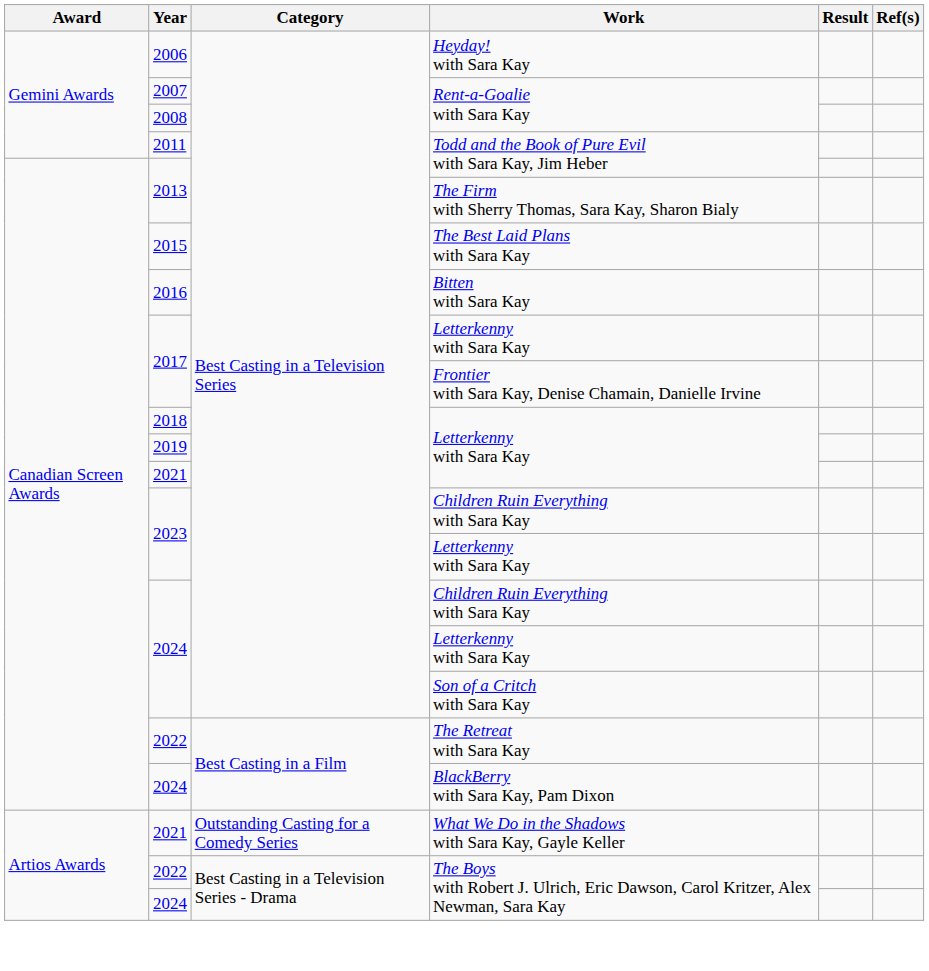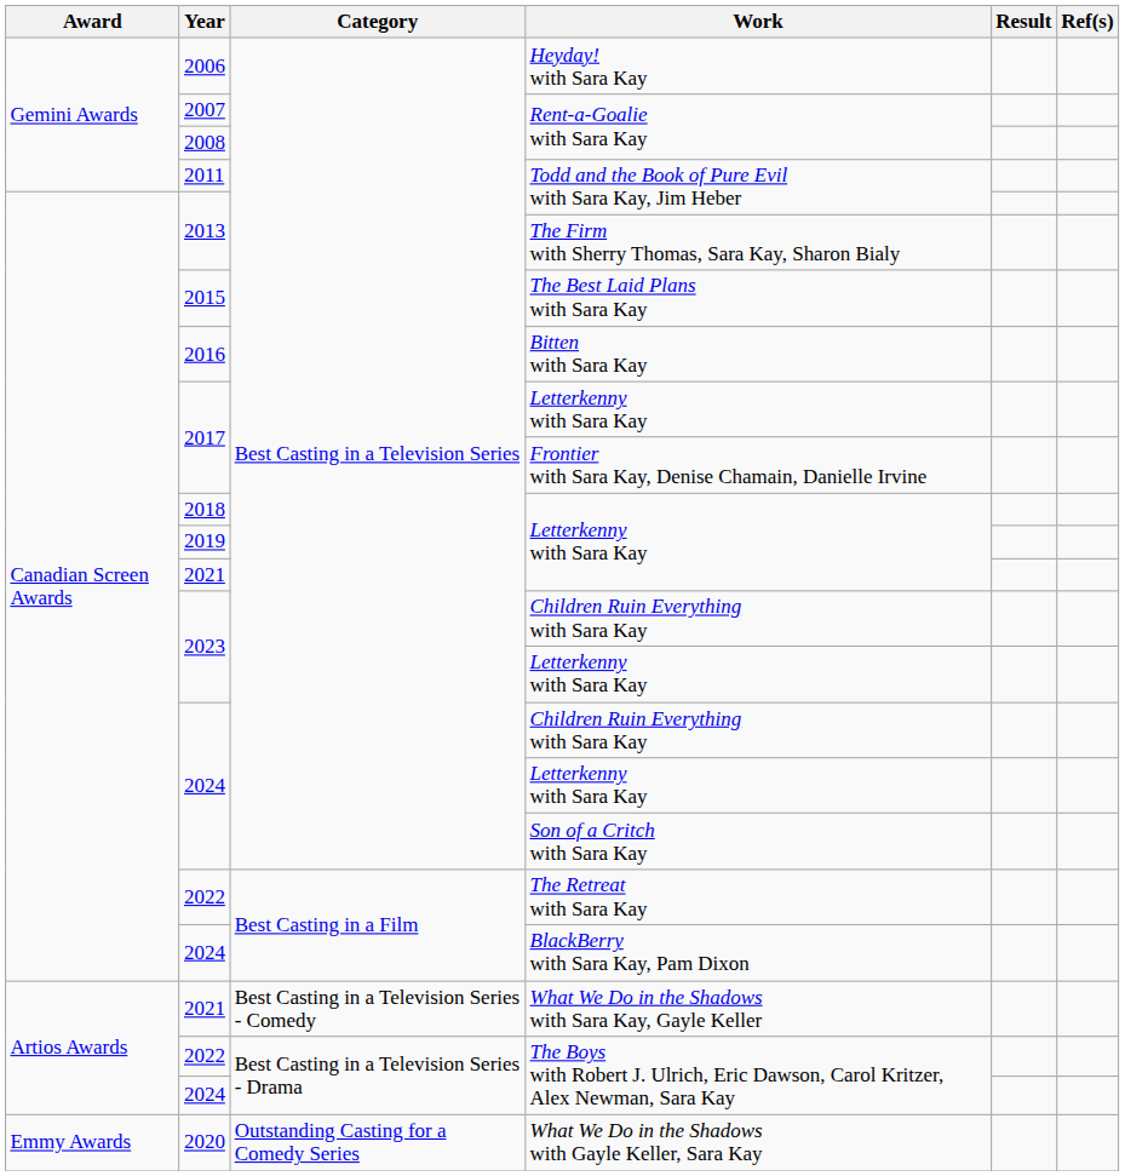 <table class="wikitable plainrowheaders sortable">
 <tr>
 <th>Award</th>
 <th>Year</th>
 <th>Category</th>
 <th>Work</th>
 <th>Result</th>
 <th>Ref(s)</th>
 </tr>
 <tr>
 <td rowspan=4><a href='#'>Gemini Awards</a></td>
 <td><a href='#'>2006</a></td>
 <td rowspan=18><a href='#'>Best Casting in a Television Series</a></td>
 <td><em><a href='#'>Heyday!</a></em><br>with Sara Kay</td>
 <td></td>
 <td></td>
 </tr>
 <tr>
 <td><a href='#'>2007</a></td>
 <td rowspan=2><em><a href='#'>Rent-a-Goalie</a></em><br>with Sara Kay</td>
 <td></td>
 <td></td>
 </tr>
 <tr>
 <td><a href='#'>2008</a></td>
 <td></td>
 <td></td>
 </tr>
 <tr>
 <td><a href='#'>2011</a></td>
 <td rowspan=2><em><a href='#'>Todd and the Book of Pure Evil</a></em><br>with Sara Kay, Jim Heber</td>
 <td></td>
 <td></td>
 </tr>
 <tr>
 <td rowspan=16><a href='#'>Canadian Screen Awards</a></td>
 <td rowspan=2><a href='#'>2013</a></td>
 <td></td>
 <td></td>
 </tr>
 <tr>
 <td><em><a href='#'>The Firm</a></em><br>with Sherry Thomas, Sara Kay, Sharon Bialy</td>
 <td></td>
 <td></td>
 </tr>
 <tr>
 <td><a href='#'>2015</a></td>
 <td><em><a href='#'>The Best Laid Plans</a></em><br>with Sara Kay</td>
 <td></td>
 <td></td>
 </tr>
 <tr>
 <td><a href='#'>2016</a></td>
 <td><em><a href='#'>Bitten</a></em><br>with Sara Kay</td>
 <td></td>
 <td></td>
 </tr>
 <tr>
 <td rowspan=2><a href='#'>2017</a></td>
 <td><em><a href='#'>Letterkenny</a></em><br>with Sara Kay</td>
 <td></td>
 <td></td>
 </tr>
 <tr>
 <td><em><a href='#'>Frontier</a></em><br>with Sara Kay, Denise Chamain, Danielle Irvine</td>
 <td></td>
 <td></td>
 </tr>
 <tr>
 <td><a href='#'>2018</a></td>
 <td rowspan=3><em><a href='#'>Letterkenny</a></em><br>with Sara Kay</td>
 <td></td>
 <td></td>
 </tr>
 <tr>
 <td><a href='#'>2019</a></td>
 <td></td>
 <td></td>
 </tr>
 <tr>
 <td><a href='#'>2021</a></td>
 <td></td>
 <td></td>
 </tr>
 <tr>
 <td rowspan=2><a href='#'>2023</a></td>
 <td><em><a href='#'>Children Ruin Everything</a></em><br>with Sara Kay</td>
 <td></td>
 <td></td>
 </tr>
 <tr>
 <td><em><a href='#'>Letterkenny</a></em><br>with Sara Kay</td>
 <td></td>
 <td></td>
 </tr>
 <tr>
 <td rowspan=3><a href='#'>2024</a></td>
 <td><em><a href='#'>Children Ruin Everything</a></em><br>with Sara Kay</td>
 <td></td>
 <td></td>
 </tr>
 <tr>
 <td><em><a href='#'>Letterkenny</a></em><br>with Sara Kay</td>
 <td></td>
 <td></td>
 </tr>
 <tr>
 <td><em><a href='#'>Son of a Critch</a></em><br>with Sara Kay</td>
 <td></td>
 <td></td>
 </tr>
 <tr>
 <td><a href='#'>2022</a></td>
 <td rowspan=2><a href='#'>Best Casting in a Film</a></td>
 <td><em><a href='#'>The Retreat</a></em><br>with Sara Kay</td>
 <td></td>
 <td></td>
 </tr>
 <tr>
 <td><a href='#'>2024</a></td>
 <td><em><a href='#'>BlackBerry</a></em><br>with Sara Kay, Pam Dixon</td>
 <td></td>
 <td></td>
 </tr>
 <tr>
 <td rowspan=3><a href='#'>Artios Awards</a></td>
 <td><a href='#'>2021</a></td>
-<td><a href='#'>Outstanding Casting for a Comedy Series</a></td>
+<td>Best Casting in a Television Series - Comedy</td>
 <td><em><a href='#'>What We Do in the Shadows</a></em><br>with Sara Kay, Gayle Keller</td>
 <td></td>
 <td></td>
 </tr>
 <tr>
 <td><a href='#'>2022</a></td>
 <td rowspan=2>Best Casting in a Television Series - Drama</td>
 <td rowspan=2><em><a href='#'>The Boys</a></em><br>with Robert J. Ulrich, Eric Dawson, Carol Kritzer, Alex Newman, Sara Kay</td>
 <td></td>
 <td></td>
 </tr>
 <tr>
 <td><a href='#'>2024</a></td>
 <td></td>
 <td></td>
 </tr>
+<tr>
+<td><a href='#'>Emmy Awards</a></td>
+<td><a href='#'>2020</a></td>
+<td><a href='#'>Outstanding Casting for a Comedy Series</a></td>
+<td><em>What We Do in the Shadows</em><br>with Gayle Keller, Sara Kay</td>
+<td></td>
+<td></td>
+</tr>
 </table>
